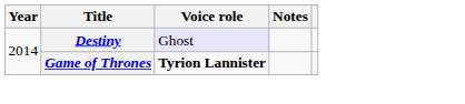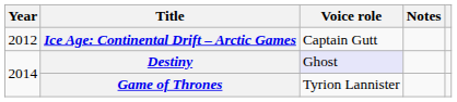 <table class="wikitable plainrowheaders sortable">
 <tr>
 <th scope="col">Year</th>
 <th scope="col">Title</th>
 <th scope="col">Voice role</th>
 <th scope="col" class="unsortable">Notes</th>
 <th scope="col" class="unsortable"></th>
+</tr>
+<tr>
+<td>2012</td>
+<th scope=row><em><a href='#'>Ice Age: Continental Drift – Arctic Games</a></em></th>
+<td>Captain Gutt</td>
+<td></td>
+<td style="text-align:center;"></td>
 </tr>
 <tr>
 <td rowspan="2">2014</td>
 <th scope=row><em><a href='#'>Destiny</a></em></th>
 <td style="background: lavender;">Ghost</td>
 <td></td>
 <td style="text-align:center;"></td>
 </tr>
 <tr>
 <th scope=row><em><a href='#'>Game of Thrones</a></em></th>
-<td><strong>Tyrion Lannister</strong></td>
+<td>Tyrion Lannister</td>
 <td></td>
 <td style="text-align:center;"></td>
 </tr>
 </table>
